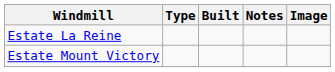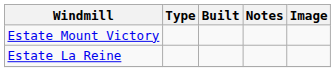 <table class="wikitable">
 <tr>
 <th>Windmill</th>
 <th>Type</th>
 <th>Built</th>
 <th>Notes</th>
 <th>Image</th>
 </tr>
 <tr>
-<td><a href='#'>Estate La Reine</a></td>
+<td><a href='#'>Estate Mount Victory</a></td>
 <td></td>
 <td></td>
 <td></td>
 <td></td>
 </tr>
 <tr>
-<td><a href='#'>Estate Mount Victory</a></td>
+<td><a href='#'>Estate La Reine</a></td>
 <td></td>
 <td></td>
 <td></td>
 <td></td>
 </tr>
 <tr>
 </tr>
 </table>
